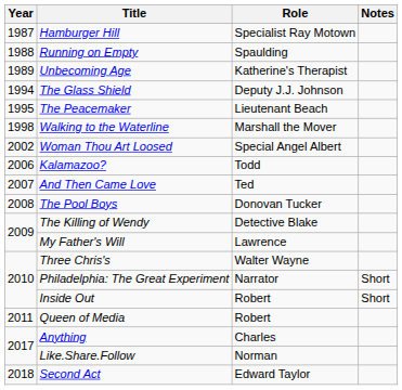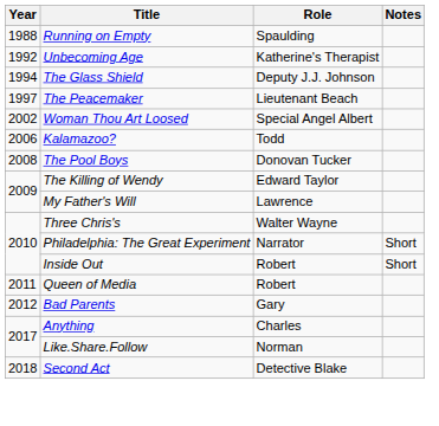 <table class="wikitable sortable">
 <tr>
 <th>Year</th>
 <th>Title</th>
 <th>Role</th>
 <th class="unsortable">Notes</th>
 </tr>
 <tr>
-<td>1987</td>
-<td><em><a href='#'>Hamburger Hill</a></em></td>
-<td>Specialist  Ray Motown</td>
-<td></td>
-</tr>
-<tr>
 <td>1988</td>
 <td><em><a href='#'>Running on Empty</a></em></td>
 <td>Spaulding</td>
 <td></td>
 </tr>
 <tr>
-<td>1989</td>
+<td>1992</td>
 <td><em><a href='#'>Unbecoming Age</a></em></td>
 <td>Katherine's Therapist</td>
 <td></td>
 </tr>
 <tr>
 <td>1994</td>
 <td><em><a href='#'>The Glass Shield</a></em></td>
 <td>Deputy J.J. Johnson</td>
 <td></td>
 </tr>
 <tr>
-<td>1995</td>
+<td>1997</td>
 <td><em><a href='#'>The Peacemaker</a></em></td>
 <td>Lieutenant Beach</td>
-<td></td>
-</tr>
-<tr>
-<td>1998</td>
-<td><em><a href='#'>Walking to the Waterline</a></em></td>
-<td>Marshall the Mover</td>
 <td></td>
 </tr>
 <tr>
 <td>2002</td>
 <td><em><a href='#'>Woman Thou Art Loosed</a></em></td>
 <td>Special Angel Albert</td>
 <td></td>
 </tr>
 <tr>
 <td>2006</td>
 <td><em><a href='#'>Kalamazoo?</a></em></td>
 <td>Todd</td>
 <td></td>
 </tr>
 <tr>
-<td>2007</td>
-<td><em><a href='#'>And Then Came Love</a></em></td>
-<td>Ted</td>
-<td></td>
-</tr>
-<tr>
 <td>2008</td>
 <td><em><a href='#'>The Pool Boys</a></em></td>
 <td>Donovan Tucker</td>
 <td></td>
 </tr>
 <tr>
 <td rowspan=2>2009</td>
 <td><em>The Killing of Wendy</em></td>
-<td>Detective Blake</td>
+<td>Edward Taylor</td>
 <td></td>
 </tr>
 <tr>
 <td><em>My Father's Will</em></td>
 <td>Lawrence</td>
 <td></td>
 </tr>
 <tr>
 <td rowspan=3>2010</td>
 <td><em>Three Chris's</em></td>
 <td>Walter Wayne</td>
 <td></td>
 </tr>
 <tr>
 <td><em>Philadelphia: The Great Experiment</em></td>
 <td>Narrator</td>
 <td>Short</td>
 </tr>
 <tr>
 <td><em>Inside Out</em></td>
 <td>Robert</td>
 <td>Short</td>
 </tr>
 <tr>
 <td>2011</td>
 <td><em>Queen of Media</em></td>
 <td>Robert</td>
 <td></td>
 </tr>
 <tr>
+<td>2012</td>
+<td><em><a href='#'>Bad Parents</a></em></td>
+<td>Gary</td>
+<td></td>
+</tr>
+<tr>
 <td rowspan=2>2017</td>
 <td><em><a href='#'>Anything</a></em></td>
 <td>Charles</td>
 <td></td>
 </tr>
 <tr>
 <td><em>Like.Share.Follow</em></td>
 <td>Norman</td>
 <td></td>
 </tr>
 <tr>
 <td>2018</td>
 <td><em><a href='#'>Second Act</a></em></td>
-<td>Edward Taylor</td>
+<td>Detective Blake</td>
 <td></td>
 </tr>
 </table>
